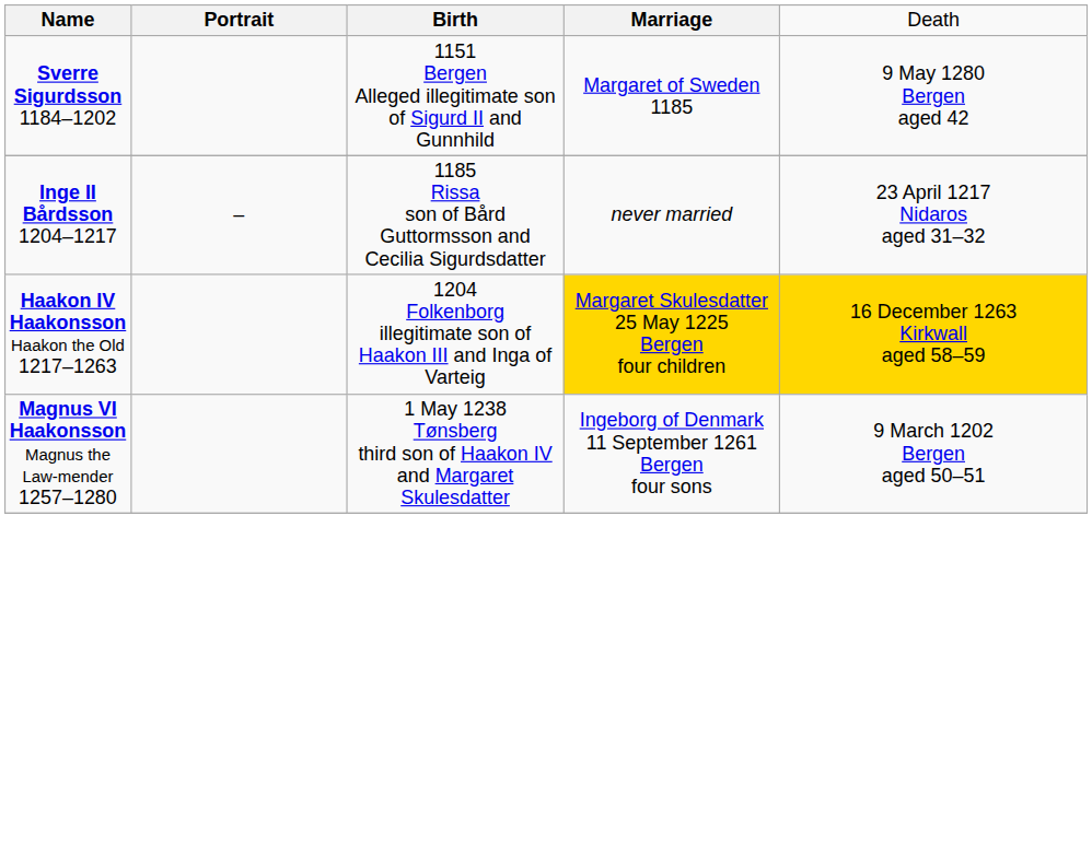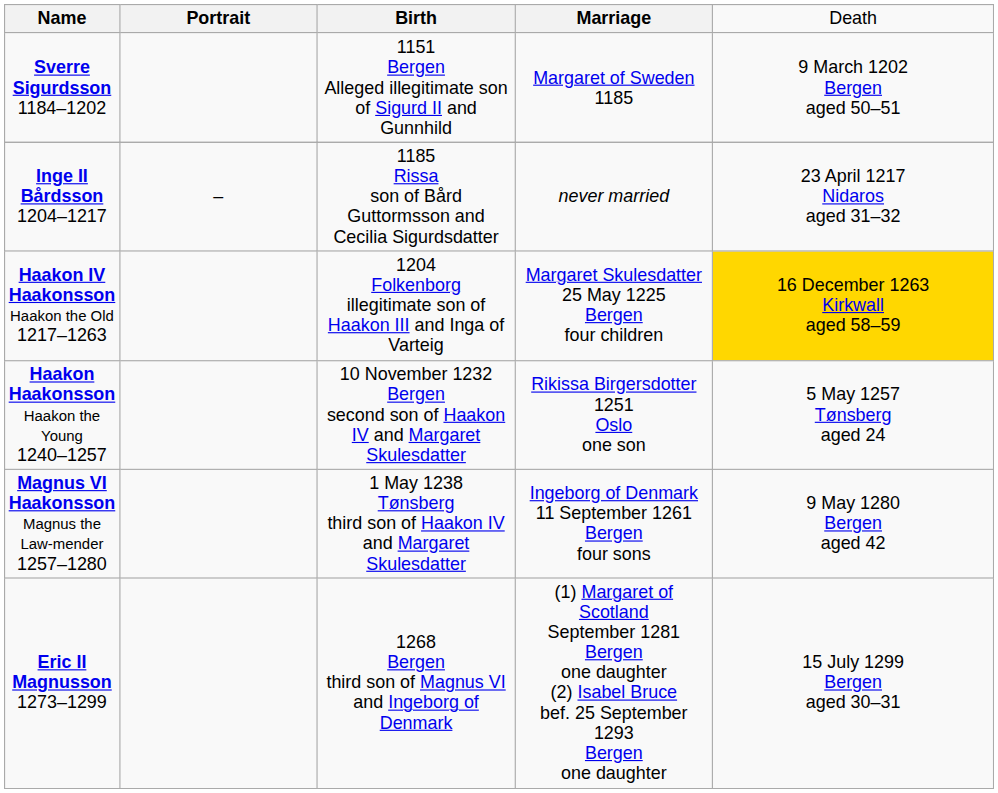 <table class="wikitable mw-collapsible sticky-header" style="text-align:center; width:100%">
 <tr>
 <th width="10%">Name</th>
 <th width="20%">Portrait</th>
 <th width="20%">Birth</th>
 <th width="20%">Marriage</th>
 <td>Death</td>
 </tr>
 <tr>
 <td><strong><a href='#'>Sverre Sigurdsson</a></strong><br>1184–1202</td>
 <td></td>
 <td> 1151<br><a href='#'>Bergen</a><br>Alleged illegitimate son of <a href='#'>Sigurd II</a> and Gunnhild</td>
 <td><a href='#'>Margaret of Sweden</a><br>1185</td>
-<td>9 May 1280<br><a href='#'>Bergen</a><br>aged 42</td>
+<td>9 March 1202<br><a href='#'>Bergen</a><br>aged 50–51</td>
 </tr>
 <tr>
 </tr>
 <tr>
 <td><strong><a href='#'>Inge II Bårdsson</a></strong><br>1204–1217</td>
 <td>–</td>
 <td> 1185<br><a href='#'>Rissa</a><br>son of Bård Guttormsson and Cecilia Sigurdsdatter</td>
 <td><em>never married</em></td>
 <td>23 April 1217<br><a href='#'>Nidaros</a><br>aged 31–32</td>
 </tr>
 <tr>
 <td><strong><a href='#'>Haakon IV Haakonsson</a></strong><br><small>Haakon the Old</small><br>1217–1263</td>
 <td></td>
 <td> 1204<br><a href='#'>Folkenborg</a><br>illegitimate son of <a href='#'>Haakon III</a> and Inga of Varteig</td>
-<td style="background: gold;"><a href='#'>Margaret Skulesdatter</a><br>25 May 1225<br><a href='#'>Bergen</a><br>four children</td>
+<td><a href='#'>Margaret Skulesdatter</a><br>25 May 1225<br><a href='#'>Bergen</a><br>four children</td>
 <td style="background: gold;">16 December 1263<br><a href='#'>Kirkwall</a><br>aged 58–59</td>
+</tr>
+<tr>
+<td><strong><a href='#'>Haakon Haakonsson</a></strong><br><small>Haakon the Young</small><br>1240–1257</td>
+<td></td>
+<td>10 November 1232<br><a href='#'>Bergen</a><br>second son of <a href='#'>Haakon IV</a> and <a href='#'>Margaret Skulesdatter</a></td>
+<td><a href='#'>Rikissa Birgersdotter</a><br> 1251<br><a href='#'>Oslo</a><br>one son</td>
+<td>5 May 1257<br><a href='#'>Tønsberg</a><br>aged 24</td>
 </tr>
 <tr>
 <td><strong><a href='#'>Magnus VI Haakonsson</a></strong><br><small>Magnus the Law-mender</small><br>1257–1280</td>
 <td></td>
 <td>1 May 1238<br><a href='#'>Tønsberg</a><br>third son of <a href='#'>Haakon IV</a> and <a href='#'>Margaret Skulesdatter</a></td>
 <td><a href='#'>Ingeborg of Denmark</a><br>11 September 1261<br><a href='#'>Bergen</a><br>four sons</td>
-<td>9 March 1202<br><a href='#'>Bergen</a><br>aged 50–51</td>
+<td>9 May 1280<br><a href='#'>Bergen</a><br>aged 42</td>
+</tr>
+<tr>
+<td><strong><a href='#'>Eric II Magnusson</a></strong><br>1273–1299</td>
+<td></td>
+<td> 1268<br><a href='#'>Bergen</a><br>third son of <a href='#'>Magnus VI</a> and <a href='#'>Ingeborg of Denmark</a></td>
+<td>(1) <a href='#'>Margaret of Scotland</a><br>September 1281<br><a href='#'>Bergen</a><br>one daughter<br>(2) <a href='#'>Isabel Bruce</a><br>bef. 25 September 1293<br><a href='#'>Bergen</a><br>one daughter</td>
+<td>15 July 1299<br><a href='#'>Bergen</a><br>aged 30–31</td>
 </tr>
 <tr>
 </tr>
 </table>
